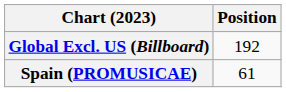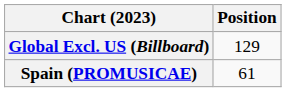 <table class="wikitable sortable plainrowheaders" style="text-align:center">
 <tr>
 <th scope="col">Chart (2023)</th>
 <th scope="col">Position</th>
 </tr>
 <tr>
 <th scope="row"><a href='#'>Global Excl. US</a> (<em>Billboard</em>)</th>
-<td>192</td>
+<td>129</td>
 </tr>
 <tr>
 <th scope="row">Spain (<a href='#'>PROMUSICAE</a>)</th>
 <td>61</td>
 </tr>
 </table>
